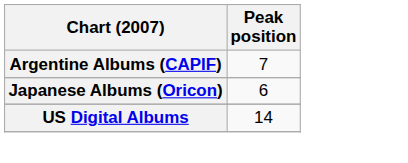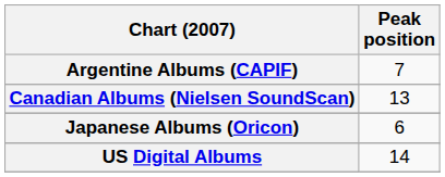 <table class="wikitable sortable plainrowheaders" style="text-align:center;">
 <tr>
 <th>Chart (2007)</th>
 <th>Peak<br>position</th>
 </tr>
 <tr>
 <th scope="row">Argentine Albums (<a href='#'>CAPIF</a>)</th>
 <td align="center">7</td>
 </tr>
 <tr>
 </tr>
 <tr>
 </tr>
 <tr>
 </tr>
 <tr>
+</tr>
+<tr>
+<th scope="row"><a href='#'>Canadian Albums</a> (<a href='#'>Nielsen SoundScan</a>)</th>
+<td>13</td>
 </tr>
 <tr>
 </tr>
 <tr>
 </tr>
 <tr>
 </tr>
 <tr>
 </tr>
 <tr>
 <th scope="row">Japanese Albums (<a href='#'>Oricon</a>)</th>
 <td>6</td>
 </tr>
 <tr>
 </tr>
 <tr>
 </tr>
 <tr>
 </tr>
 <tr>
 </tr>
 <tr>
 </tr>
 <tr>
 </tr>
 <tr>
 </tr>
 <tr>
 </tr>
 <tr>
 </tr>
 <tr>
 <th scope="row">US <a href='#'>Digital Albums</a></th>
 <td>14</td>
 </tr>
 <tr>
 </tr>
 <tr>
 </tr>
 </table>
